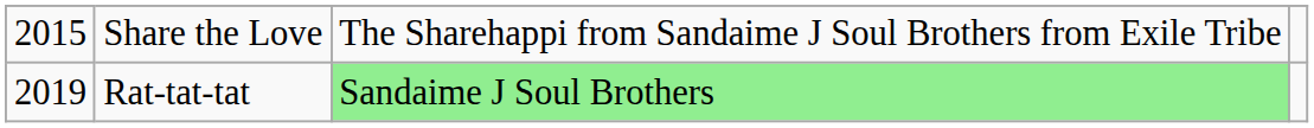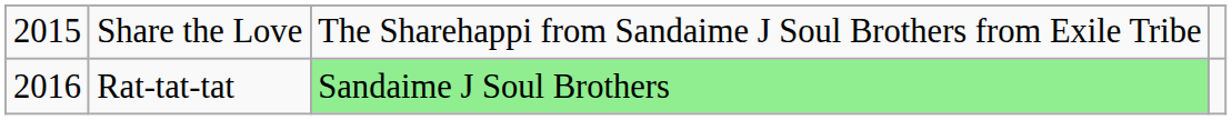 <table class="wikitable" !Year !Title !Artist !Ref.>
 <tr>
 <td>2015</td>
 <td>Share the Love</td>
 <td>The Sharehappi from Sandaime J Soul Brothers from Exile Tribe</td>
 <td></td>
 </tr>
 <tr>
-<td>2019</td>
+<td>2016</td>
 <td>Rat-tat-tat</td>
 <td style="background: lightgreen;">Sandaime J Soul Brothers</td>
 <td></td>
 </tr>
 </table>
